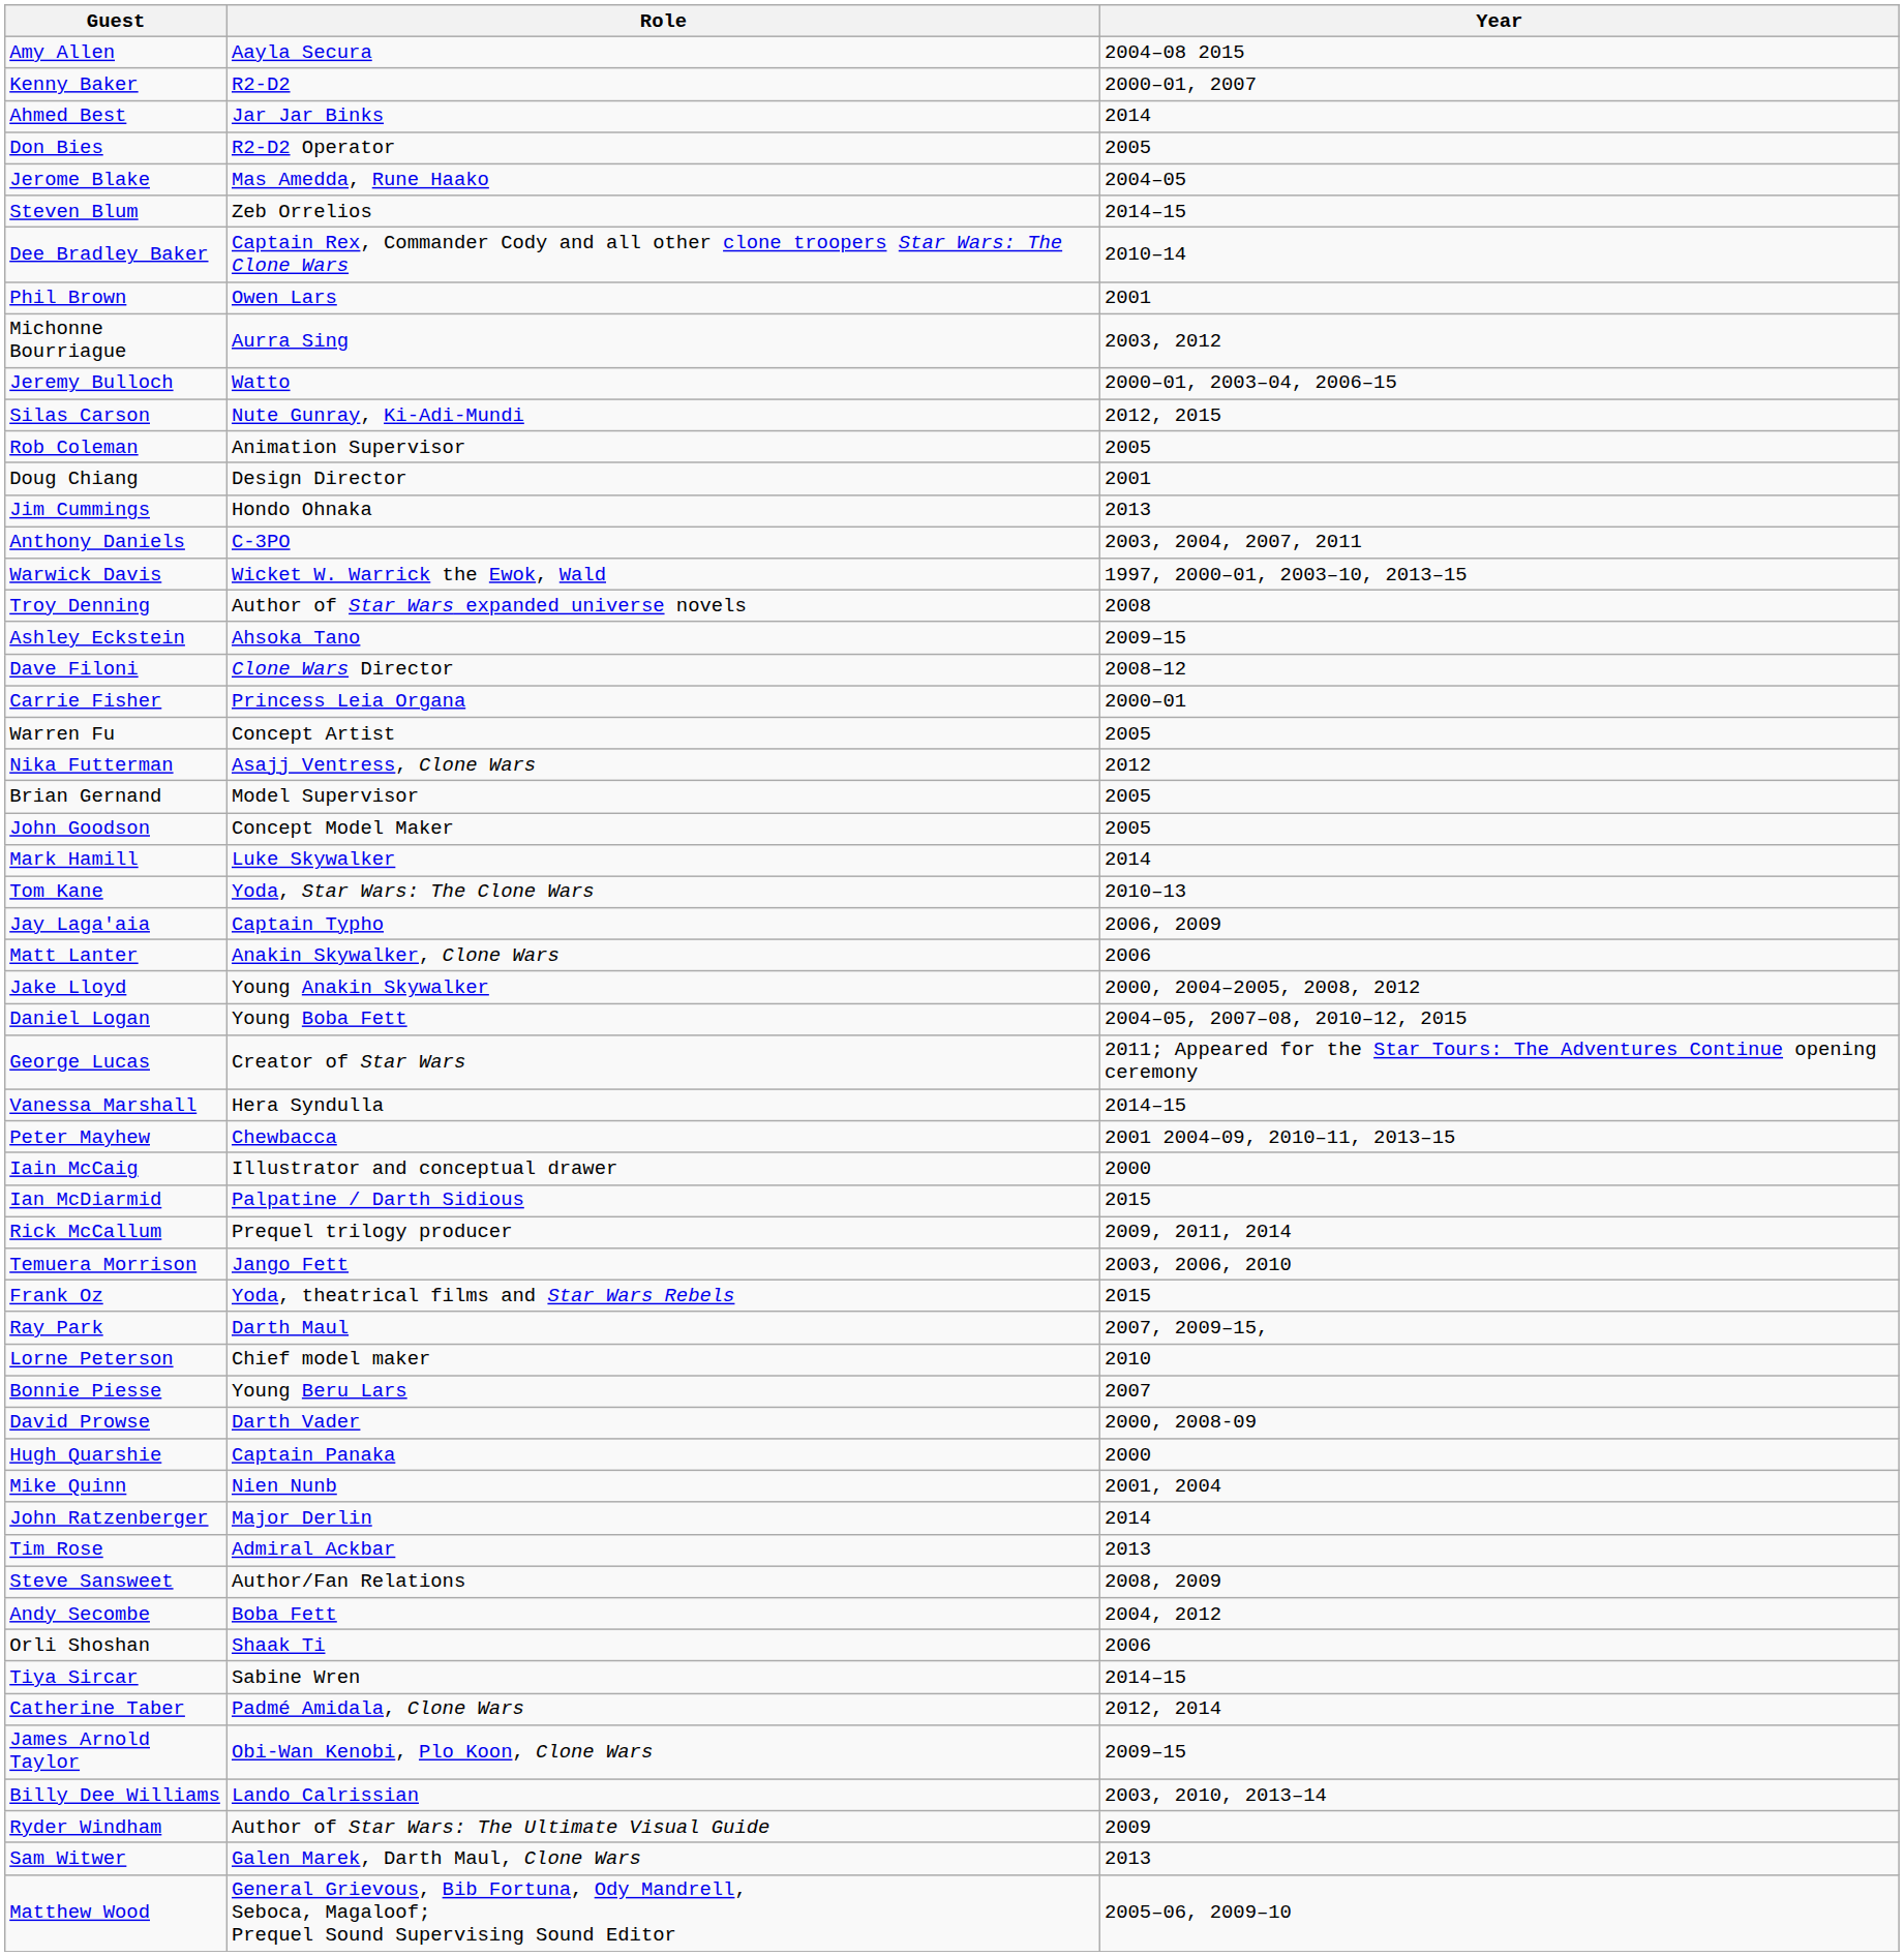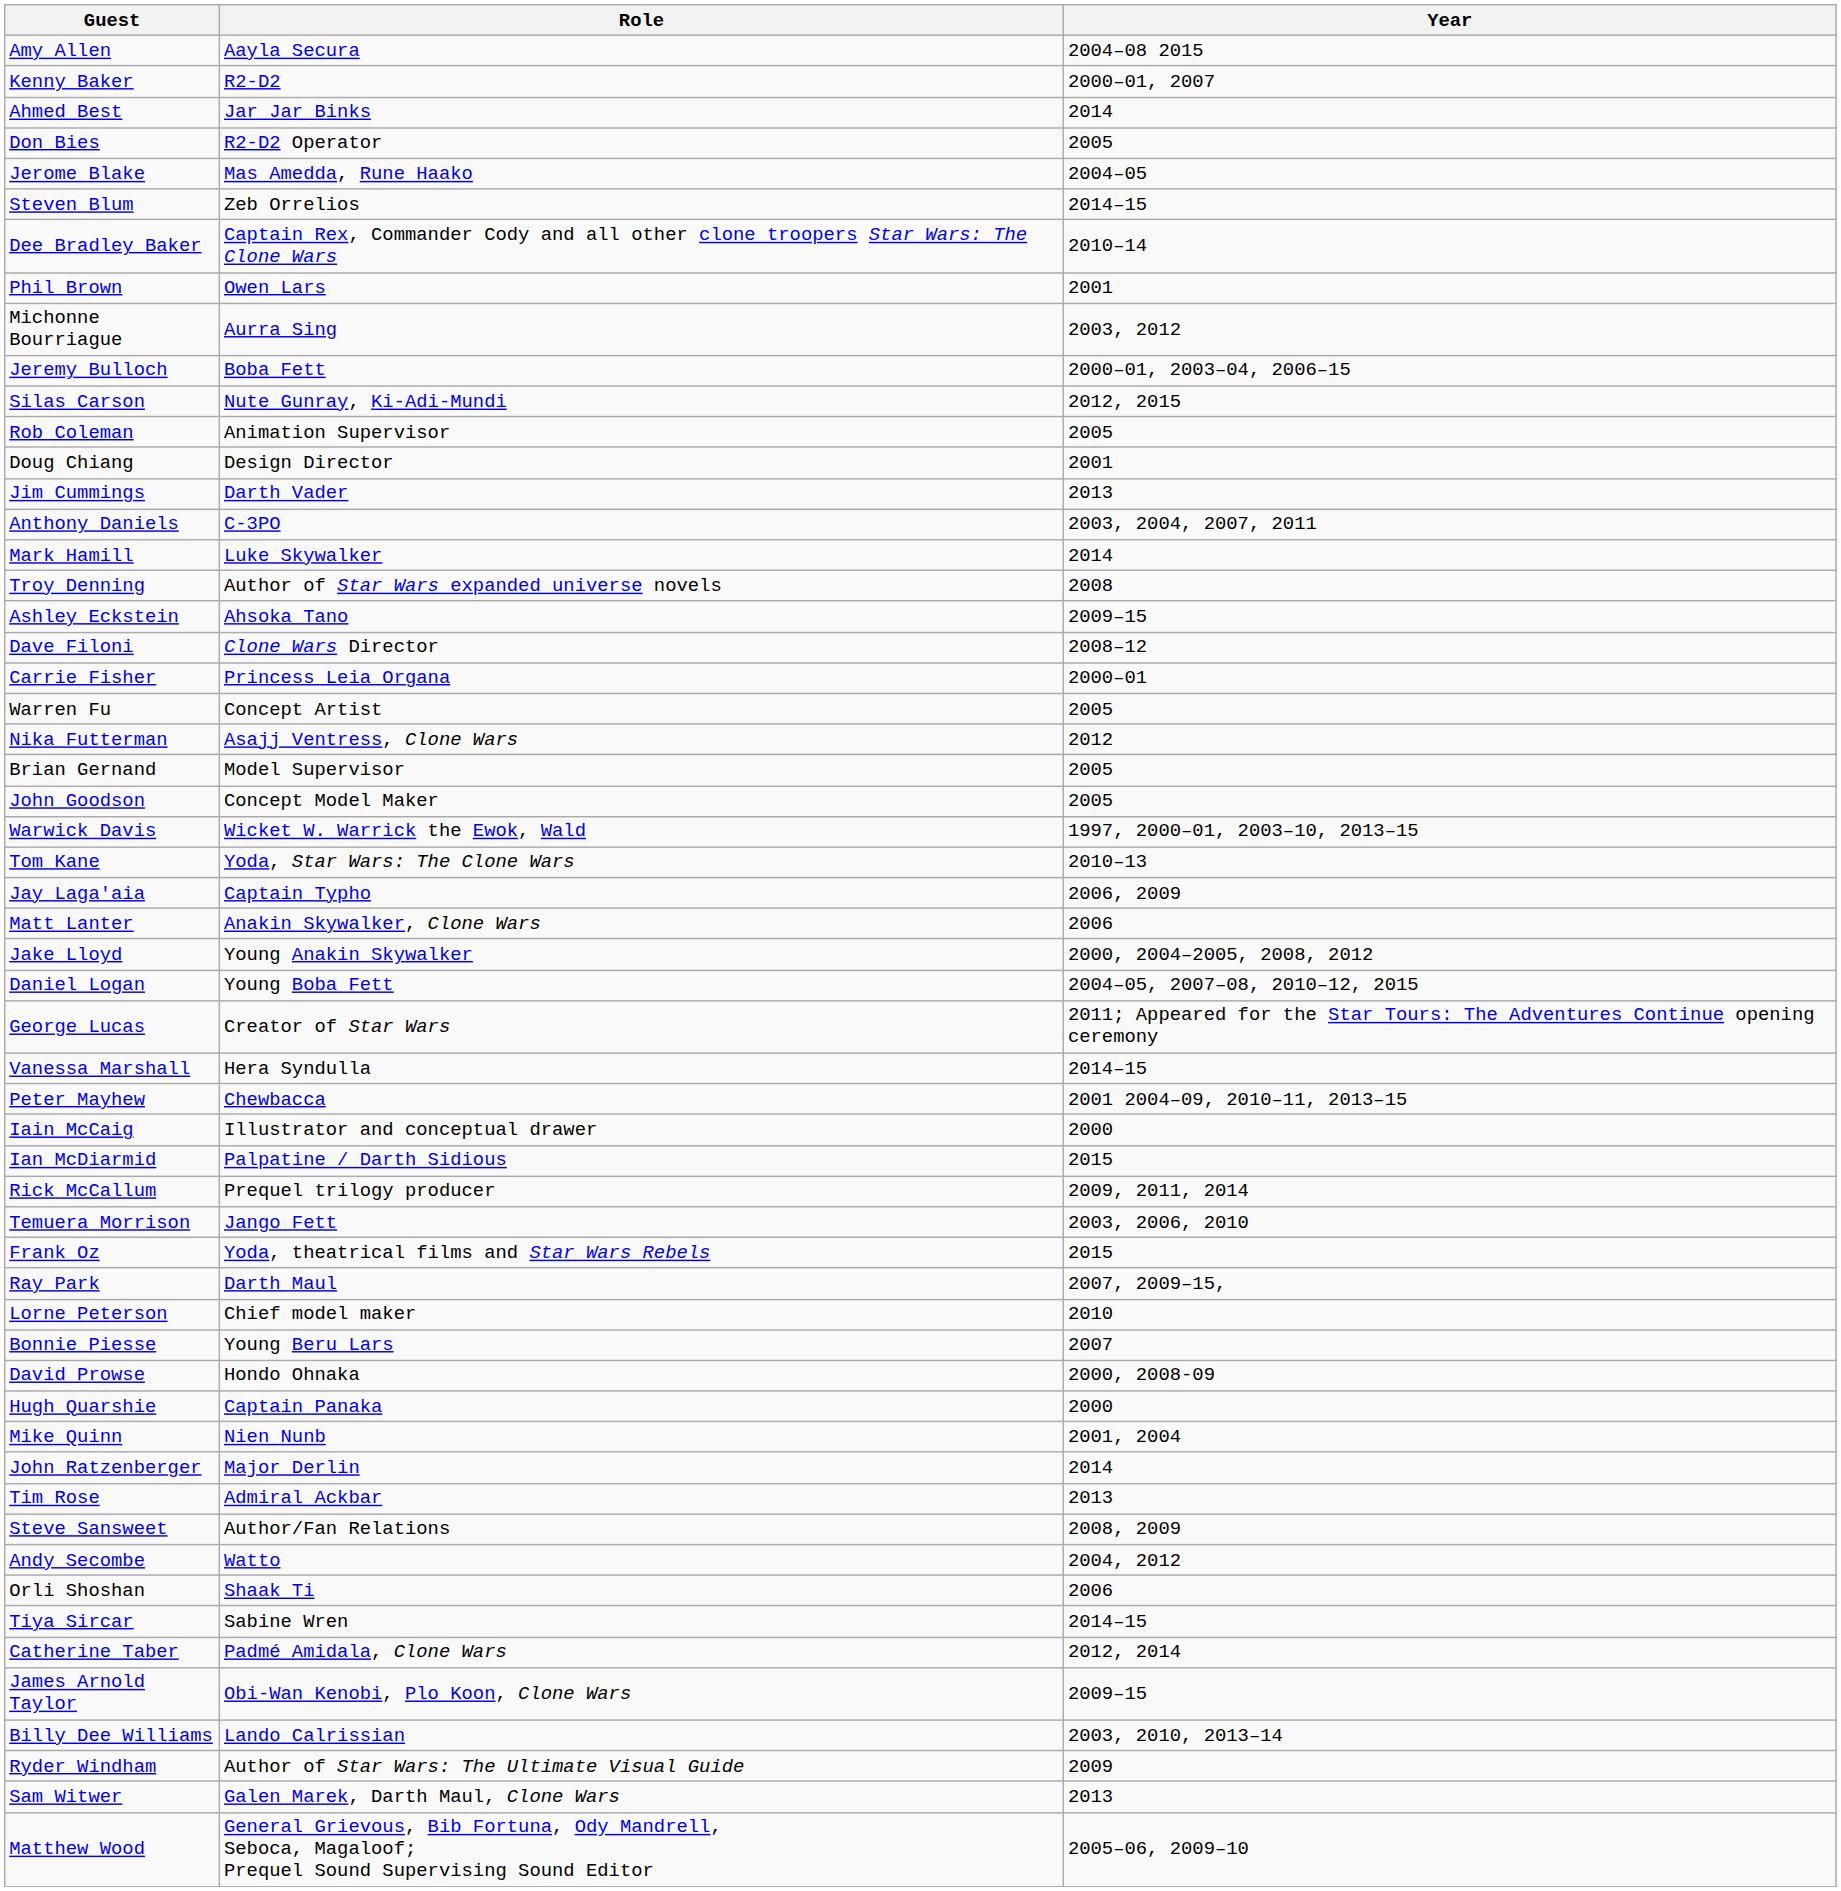 <table class="wikitable sortable"  style="margin:auto; margin:auto;">
 <tr>
 <th>Guest</th>
 <th>Role</th>
 <th>Year</th>
 </tr>
 <tr>
 <td><a href='#'>Amy Allen</a></td>
 <td><a href='#'>Aayla Secura</a></td>
 <td>2004–08 2015</td>
 </tr>
 <tr>
 <td><a href='#'>Kenny Baker</a></td>
 <td><a href='#'>R2-D2</a></td>
 <td>2000–01, 2007</td>
 </tr>
 <tr>
 <td><a href='#'>Ahmed Best</a></td>
 <td><a href='#'>Jar Jar Binks</a></td>
 <td>2014</td>
 </tr>
 <tr>
 <td><a href='#'>Don Bies</a></td>
 <td><a href='#'>R2-D2</a> Operator</td>
 <td>2005</td>
 </tr>
 <tr>
 <td><a href='#'>Jerome Blake</a></td>
 <td><a href='#'>Mas Amedda</a>, <a href='#'>Rune Haako</a></td>
 <td>2004–05</td>
 </tr>
 <tr>
 <td><a href='#'>Steven Blum</a></td>
 <td>Zeb Orrelios</td>
 <td>2014–15</td>
 </tr>
 <tr>
 <td><a href='#'>Dee Bradley Baker</a></td>
 <td><a href='#'>Captain Rex</a>, Commander Cody and all other <a href='#'>clone troopers</a> <em><a href='#'>Star Wars: The Clone Wars</a></em></td>
 <td>2010–14</td>
 </tr>
 <tr>
 <td><a href='#'>Phil Brown</a></td>
 <td><a href='#'>Owen Lars</a></td>
 <td>2001</td>
 </tr>
 <tr>
 <td>Michonne Bourriague</td>
 <td><a href='#'>Aurra Sing</a></td>
 <td>2003, 2012</td>
 </tr>
 <tr>
 <td><a href='#'>Jeremy Bulloch</a></td>
-<td><a href='#'>Watto</a></td>
+<td><a href='#'>Boba Fett</a></td>
 <td>2000–01, 2003–04, 2006–15</td>
 </tr>
 <tr>
 <td><a href='#'>Silas Carson</a></td>
 <td><a href='#'>Nute Gunray</a>, <a href='#'>Ki-Adi-Mundi</a></td>
 <td>2012, 2015</td>
 </tr>
 <tr>
 <td><a href='#'>Rob Coleman</a></td>
 <td>Animation Supervisor</td>
 <td>2005</td>
 </tr>
 <tr>
 <td>Doug Chiang</td>
 <td>Design Director</td>
 <td>2001</td>
 </tr>
 <tr>
 <td><a href='#'>Jim Cummings</a></td>
-<td>Hondo Ohnaka</td>
+<td><a href='#'>Darth Vader</a></td>
 <td>2013</td>
 </tr>
 <tr>
 <td><a href='#'>Anthony Daniels</a></td>
 <td><a href='#'>C-3PO</a></td>
 <td>2003, 2004, 2007, 2011</td>
 </tr>
 <tr>
-<td><a href='#'>Warwick Davis</a></td>
-<td><a href='#'>Wicket W. Warrick</a> the <a href='#'>Ewok</a>, <a href='#'>Wald</a></td>
-<td>1997, 2000–01, 2003–10, 2013–15</td>
+<td><a href='#'>Mark Hamill</a></td>
+<td><a href='#'>Luke Skywalker</a></td>
+<td>2014</td>
 </tr>
 <tr>
 <td><a href='#'>Troy Denning</a></td>
 <td>Author of <a href='#'><em>Star Wars</em> expanded universe</a> novels</td>
 <td>2008</td>
 </tr>
 <tr>
 <td><a href='#'>Ashley Eckstein</a></td>
 <td><a href='#'>Ahsoka Tano</a></td>
 <td>2009–15</td>
 </tr>
 <tr>
 <td><a href='#'>Dave Filoni</a></td>
 <td><em><a href='#'>Clone Wars</a></em> Director</td>
 <td>2008–12</td>
 </tr>
 <tr>
 <td><a href='#'>Carrie Fisher</a></td>
 <td><a href='#'>Princess Leia Organa</a></td>
 <td>2000–01</td>
 </tr>
 <tr>
 <td>Warren Fu</td>
 <td>Concept Artist</td>
 <td>2005</td>
 </tr>
 <tr>
 <td><a href='#'>Nika Futterman</a></td>
 <td><a href='#'>Asajj Ventress</a>, <em>Clone Wars</em></td>
 <td>2012</td>
 </tr>
 <tr>
 <td>Brian Gernand</td>
 <td>Model Supervisor</td>
 <td>2005</td>
 </tr>
 <tr>
 <td><a href='#'>John Goodson</a></td>
 <td>Concept Model Maker</td>
 <td>2005</td>
 </tr>
 <tr>
-<td><a href='#'>Mark Hamill</a></td>
-<td><a href='#'>Luke Skywalker</a></td>
-<td>2014</td>
+<td><a href='#'>Warwick Davis</a></td>
+<td><a href='#'>Wicket W. Warrick</a> the <a href='#'>Ewok</a>, <a href='#'>Wald</a></td>
+<td>1997, 2000–01, 2003–10, 2013–15</td>
 </tr>
 <tr>
 <td><a href='#'>Tom Kane</a></td>
 <td><a href='#'>Yoda</a>, <em>Star Wars: The Clone Wars</em></td>
 <td>2010–13</td>
 </tr>
 <tr>
 <td><a href='#'>Jay Laga'aia</a></td>
 <td><a href='#'>Captain Typho</a></td>
 <td>2006, 2009</td>
 </tr>
 <tr>
 <td><a href='#'>Matt Lanter</a></td>
 <td><a href='#'>Anakin Skywalker</a>, <em>Clone Wars</em></td>
 <td>2006</td>
 </tr>
 <tr>
 <td><a href='#'>Jake Lloyd</a></td>
 <td>Young <a href='#'>Anakin Skywalker</a></td>
 <td>2000, 2004–2005, 2008, 2012</td>
 </tr>
 <tr>
 <td><a href='#'>Daniel Logan</a></td>
 <td>Young <a href='#'>Boba Fett</a></td>
 <td>2004–05, 2007–08, 2010–12, 2015</td>
 </tr>
 <tr>
 <td><a href='#'>George Lucas</a></td>
 <td>Creator of <em>Star Wars</em></td>
 <td>2011; Appeared for the <a href='#'>Star Tours: The Adventures Continue</a> opening ceremony</td>
 </tr>
 <tr>
 <td><a href='#'>Vanessa Marshall</a></td>
 <td>Hera Syndulla</td>
 <td>2014–15</td>
 </tr>
 <tr>
 <td><a href='#'>Peter Mayhew</a></td>
 <td><a href='#'>Chewbacca</a></td>
 <td>2001 2004–09, 2010–11, 2013–15</td>
 </tr>
 <tr>
 <td><a href='#'>Iain McCaig</a></td>
 <td>Illustrator and conceptual drawer</td>
 <td>2000</td>
 </tr>
 <tr>
 <td><a href='#'>Ian McDiarmid</a></td>
 <td><a href='#'>Palpatine / Darth Sidious</a></td>
 <td>2015</td>
 </tr>
 <tr>
 <td><a href='#'>Rick McCallum</a></td>
 <td>Prequel trilogy producer</td>
 <td>2009, 2011, 2014</td>
 </tr>
 <tr>
 <td><a href='#'>Temuera Morrison</a></td>
 <td><a href='#'>Jango Fett</a></td>
 <td>2003, 2006, 2010</td>
 </tr>
 <tr>
 <td><a href='#'>Frank Oz</a></td>
 <td><a href='#'>Yoda</a>, theatrical films and <em><a href='#'>Star Wars Rebels</a></em></td>
 <td>2015</td>
 </tr>
 <tr>
 <td><a href='#'>Ray Park</a></td>
 <td><a href='#'>Darth Maul</a></td>
 <td>2007, 2009–15,</td>
 </tr>
 <tr>
 <td><a href='#'>Lorne Peterson</a></td>
 <td>Chief model maker</td>
 <td>2010</td>
 </tr>
 <tr>
 <td><a href='#'>Bonnie Piesse</a></td>
 <td>Young <a href='#'>Beru Lars</a></td>
 <td>2007</td>
 </tr>
 <tr>
 <td><a href='#'>David Prowse</a></td>
-<td><a href='#'>Darth Vader</a></td>
+<td>Hondo Ohnaka</td>
 <td>2000, 2008-09</td>
 </tr>
 <tr>
 <td><a href='#'>Hugh Quarshie</a></td>
 <td><a href='#'>Captain Panaka</a></td>
 <td>2000</td>
 </tr>
 <tr>
 <td><a href='#'>Mike Quinn</a></td>
 <td><a href='#'>Nien Nunb</a></td>
 <td>2001, 2004</td>
 </tr>
 <tr>
 <td><a href='#'>John Ratzenberger</a></td>
 <td><a href='#'>Major Derlin</a></td>
 <td>2014</td>
 </tr>
 <tr>
 <td><a href='#'>Tim Rose</a></td>
 <td><a href='#'>Admiral Ackbar</a></td>
 <td>2013</td>
 </tr>
 <tr>
 <td><a href='#'>Steve Sansweet</a></td>
 <td>Author/Fan Relations</td>
 <td>2008, 2009</td>
 </tr>
 <tr>
 <td><a href='#'>Andy Secombe</a></td>
-<td><a href='#'>Boba Fett</a></td>
+<td><a href='#'>Watto</a></td>
 <td>2004, 2012</td>
 </tr>
 <tr>
 <td>Orli Shoshan</td>
 <td><a href='#'>Shaak Ti</a></td>
 <td>2006</td>
 </tr>
 <tr>
 <td><a href='#'>Tiya Sircar</a></td>
 <td>Sabine Wren</td>
 <td>2014–15</td>
 </tr>
 <tr>
 <td><a href='#'>Catherine Taber</a></td>
 <td><a href='#'>Padmé Amidala</a>, <em>Clone Wars</em></td>
 <td>2012, 2014</td>
 </tr>
 <tr>
 <td><a href='#'>James Arnold Taylor</a></td>
 <td><a href='#'>Obi-Wan Kenobi</a>, <a href='#'>Plo Koon</a>, <em>Clone Wars</em></td>
 <td>2009–15</td>
 </tr>
 <tr>
 <td><a href='#'>Billy Dee Williams</a></td>
 <td><a href='#'>Lando Calrissian</a></td>
 <td>2003, 2010, 2013–14</td>
 </tr>
 <tr>
 <td><a href='#'>Ryder Windham</a></td>
 <td>Author of <em>Star Wars: The Ultimate Visual Guide</em></td>
 <td>2009</td>
 </tr>
 <tr>
 <td><a href='#'>Sam Witwer</a></td>
 <td><a href='#'>Galen Marek</a>, Darth Maul, <em>Clone Wars</em></td>
 <td>2013</td>
 </tr>
 <tr>
 <td><a href='#'>Matthew Wood</a></td>
 <td><a href='#'>General Grievous</a>, <a href='#'>Bib Fortuna</a>, <a href='#'>Ody Mandrell</a>, <br>Seboca, Magaloof;<br> Prequel Sound Supervising Sound Editor</td>
 <td>2005–06, 2009–10</td>
 </tr>
 </table>
